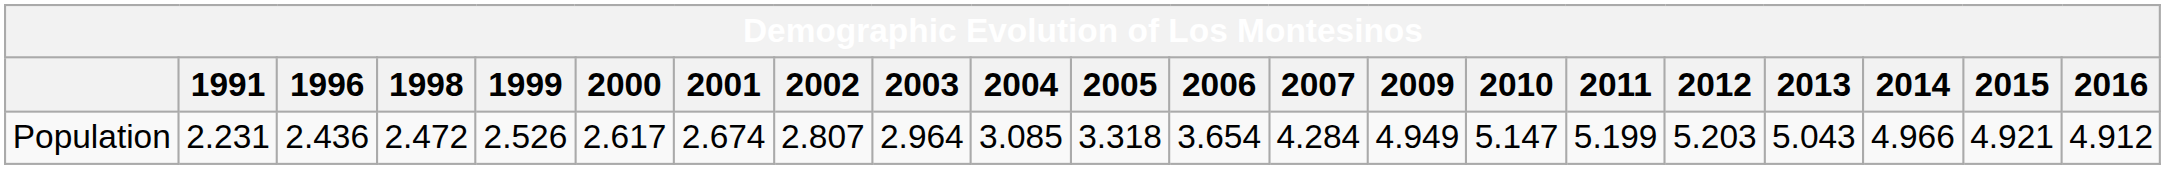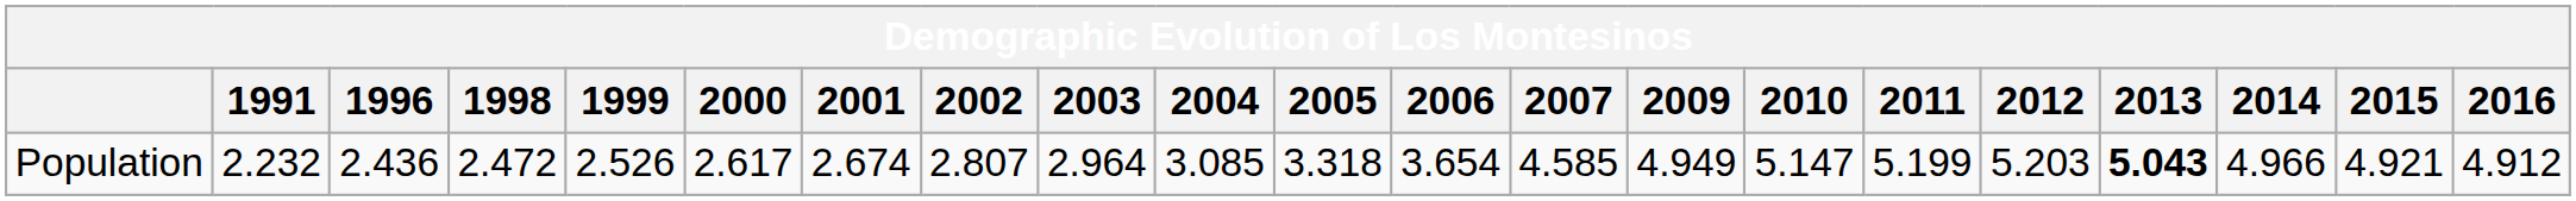 <table class="wikitable">
 <tr>
 <th bgcolor=black colspan=30 style="color:white;">Demographic Evolution of Los Montesinos</th>
 </tr>
 <tr>
 <th></th>
 <th>1991</th>
 <th>1996</th>
 <th>1998</th>
 <th>1999</th>
 <th>2000</th>
 <th>2001</th>
 <th>2002</th>
 <th>2003</th>
 <th>2004</th>
 <th>2005</th>
 <th>2006</th>
 <th>2007</th>
 <th>2009</th>
 <th>2010</th>
 <th>2011</th>
 <th>2012</th>
 <th>2013</th>
 <th>2014</th>
 <th>2015</th>
 <th>2016</th>
 </tr>
 <tr>
 <td>Population</td>
-<td align=center>2.231</td>
+<td align=center>2.232</td>
 <td align=center>2.436</td>
 <td align=center>2.472</td>
 <td align=center>2.526</td>
 <td align=center>2.617</td>
 <td align=center>2.674</td>
 <td align=center>2.807</td>
 <td align=center>2.964</td>
 <td align=center>3.085</td>
 <td align=center>3.318</td>
 <td align=center>3.654</td>
-<td align=center>4.284</td>
+<td align=center>4.585</td>
 <td align=center>4.949</td>
 <td align=center>5.147</td>
 <td align=center>5.199</td>
 <td align=center>5.203</td>
-<td align=center>5.043</td>
+<td align=center><strong>5.043</strong></td>
 <td align=center>4.966</td>
 <td align=center>4.921</td>
 <td align=center>4.912</td>
 </tr>
 </table>
